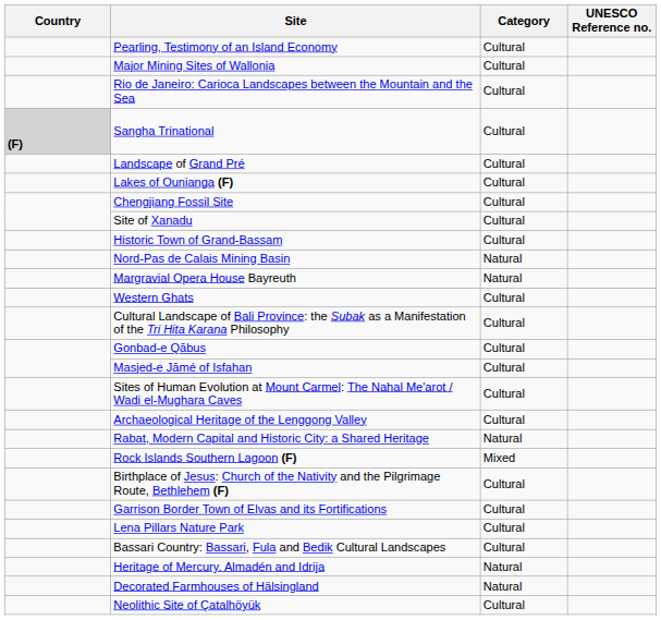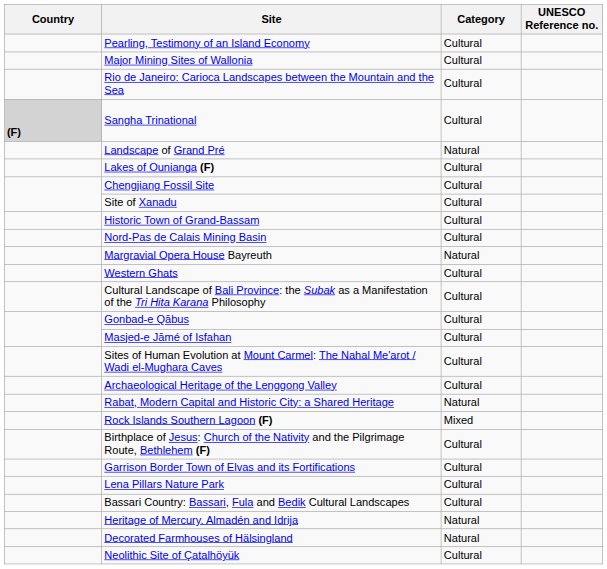 <table class="wikitable sortable" style="font-size:100%;">
 <tr>
 <th scope="col" width="175">Country</th>
 <th scope="col" width="700">Site</th>
 <th scope="col" width="130">Category</th>
 <th scope="col" width="130">UNESCO Reference no.</th>
 </tr>
 <tr>
 <td></td>
 <td><a href='#'>Pearling, Testimony of an Island Economy</a></td>
 <td>Cultural</td>
 <td></td>
 </tr>
 <tr>
 <td></td>
 <td><a href='#'>Major Mining Sites of Wallonia</a></td>
 <td>Cultural</td>
 <td></td>
 </tr>
 <tr>
 <td></td>
 <td><a href='#'>Rio de Janeiro: Carioca Landscapes between the Mountain and the Sea</a></td>
 <td>Cultural</td>
 <td></td>
 </tr>
 <tr>
 <td style="background: lightgrey;"><br><br> <strong>(F)</strong></td>
 <td><a href='#'>Sangha Trinational</a></td>
 <td>Cultural</td>
 <td></td>
 </tr>
 <tr>
 <td></td>
 <td><a href='#'>Landscape</a> of <a href='#'>Grand Pré</a></td>
-<td>Cultural</td>
+<td>Natural</td>
 <td></td>
 </tr>
 <tr>
 <td></td>
 <td><a href='#'>Lakes of Ounianga</a> <strong>(F)</strong></td>
 <td>Cultural</td>
 <td></td>
 </tr>
 <tr>
 <td rowspan="2"></td>
 <td><a href='#'>Chengjiang Fossil Site</a></td>
 <td>Cultural</td>
 <td></td>
 </tr>
 <tr>
 <td>Site of <a href='#'>Xanadu</a></td>
 <td>Cultural</td>
 <td></td>
 </tr>
 <tr>
 <td></td>
 <td><a href='#'>Historic Town of Grand-Bassam</a></td>
 <td>Cultural</td>
 <td></td>
 </tr>
 <tr>
 <td></td>
 <td><a href='#'>Nord-Pas de Calais Mining Basin</a></td>
-<td>Natural</td>
+<td>Cultural</td>
 <td></td>
 </tr>
 <tr>
 <td></td>
 <td><a href='#'>Margravial Opera House</a> Bayreuth</td>
 <td>Natural</td>
 <td></td>
 </tr>
 <tr>
 <td></td>
 <td><a href='#'>Western Ghats</a></td>
 <td>Cultural</td>
 <td></td>
 </tr>
 <tr>
 <td></td>
 <td>Cultural Landscape of <a href='#'>Bali Province</a>: the <em><a href='#'>Subak</a></em> as a Manifestation of the <em><a href='#'>Tri Hita Karana</a></em> Philosophy</td>
 <td>Cultural</td>
 <td></td>
 </tr>
 <tr>
 <td rowspan="2"></td>
 <td><a href='#'>Gonbad-e Qābus</a></td>
 <td>Cultural</td>
 <td></td>
 </tr>
 <tr>
 <td><a href='#'>Masjed-e Jāmé of Isfahan</a></td>
 <td>Cultural</td>
 <td></td>
 </tr>
 <tr>
 <td></td>
 <td>Sites of Human Evolution at <a href='#'>Mount Carmel</a>: <a href='#'>The Nahal Me'arot / Wadi el-Mughara Caves</a></td>
 <td>Cultural</td>
 <td></td>
 </tr>
 <tr>
 <td></td>
 <td><a href='#'>Archaeological Heritage of the Lenggong Valley</a></td>
 <td>Cultural</td>
 <td></td>
 </tr>
 <tr>
 <td></td>
 <td><a href='#'>Rabat, Modern Capital and Historic City: a Shared Heritage</a></td>
 <td>Natural</td>
 <td></td>
 </tr>
 <tr>
 <td></td>
 <td><a href='#'>Rock Islands Southern Lagoon</a> <strong>(F)</strong></td>
 <td>Mixed</td>
 <td></td>
 </tr>
 <tr>
 <td></td>
 <td>Birthplace of <a href='#'>Jesus</a>: <a href='#'>Church of the Nativity</a> and the Pilgrimage Route, <a href='#'>Bethlehem</a> <strong>(F)</strong></td>
 <td>Cultural</td>
 <td></td>
 </tr>
 <tr>
 <td></td>
 <td><a href='#'>Garrison Border Town of Elvas and its Fortifications</a></td>
 <td>Cultural</td>
 <td></td>
 </tr>
 <tr>
 <td></td>
 <td><a href='#'>Lena Pillars Nature Park</a></td>
 <td>Cultural</td>
 <td></td>
 </tr>
 <tr>
 <td></td>
 <td>Bassari Country: <a href='#'>Bassari</a>, <a href='#'>Fula</a> and <a href='#'>Bedik</a> Cultural Landscapes</td>
 <td>Cultural</td>
 <td></td>
 </tr>
 <tr>
 <td><br></td>
 <td><a href='#'>Heritage of Mercury. Almadén and Idrija</a></td>
 <td>Natural</td>
 <td></td>
 </tr>
 <tr>
 <td></td>
 <td><a href='#'>Decorated Farmhouses of Hälsingland</a></td>
 <td>Natural</td>
 <td></td>
 </tr>
 <tr>
 <td></td>
 <td><a href='#'>Neolithic Site of Çatalhöyük</a></td>
 <td>Cultural</td>
 <td></td>
 </tr>
 </table>
